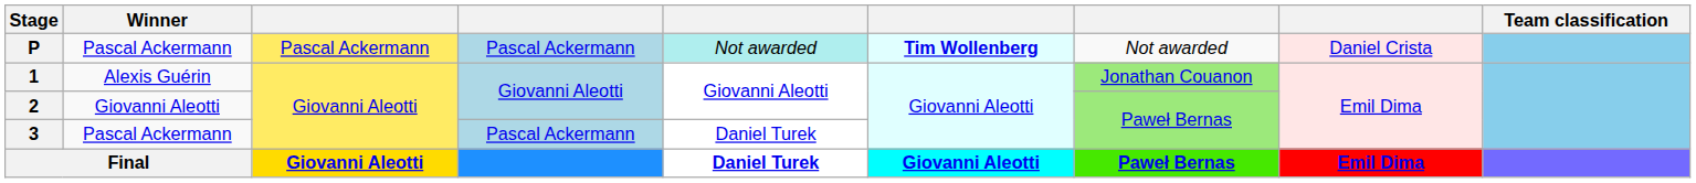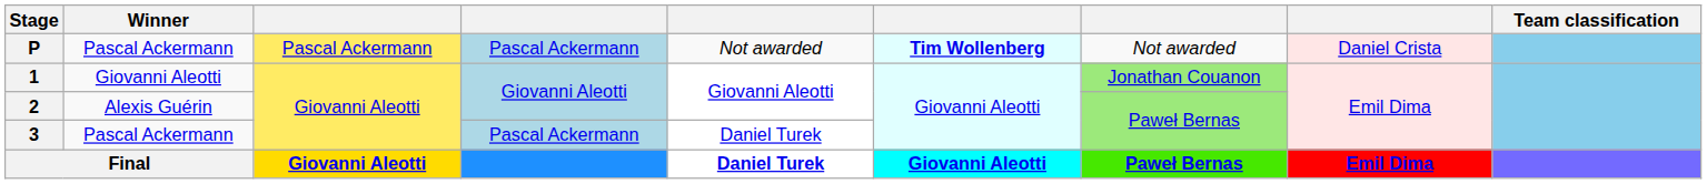 <table class="wikitable" style="text-align: center; font-size:smaller;">
 <tr>
 <th style="width:1%;">Stage</th>
 <th style="width:11.5%;">Winner</th>
 <th style="width:12.5%"></th>
 <th style="width:12.5%"></th>
 <th style="width:12.5%"></th>
 <th style="width:12.5%"></th>
 <th style="width:12.5%"></th>
 <th style="width:12.5%"></th>
 <th style="width:12.5%">Team classification</th>
 </tr>
 <tr>
 <th>P</th>
 <td><a href='#'>Pascal Ackermann</a></td>
 <td style="background:#FFEB64;"><a href='#'>Pascal Ackermann</a></td>
 <td style="background:lightblue;"><a href='#'>Pascal Ackermann</a></td>
-<td style="background: paleturquoise;"><em>Not awarded</em></td>
+<td><em>Not awarded</em></td>
 <td style="background:lightcyan;"><strong><a href='#'>Tim Wollenberg</a></strong></td>
 <td><em>Not awarded</em></td>
 <td style="background:#FFE6E6;"><a href='#'>Daniel Crista</a></td>
 <td style="background:skyblue;"></td>
 </tr>
 <tr>
 <th>1</th>
-<td><a href='#'>Alexis Guérin</a></td>
+<td><a href='#'>Giovanni Aleotti</a></td>
 <td style="background:#FFEB64;" rowspan="3"><a href='#'>Giovanni Aleotti</a></td>
 <td style="background:lightblue;" rowspan="2"><a href='#'>Giovanni Aleotti</a></td>
 <td style="background:white;" rowspan="2"><a href='#'>Giovanni Aleotti</a></td>
 <td style="background:lightcyan;" rowspan="3"><a href='#'>Giovanni Aleotti</a></td>
 <td style="background:#9CE97B;"><a href='#'>Jonathan Couanon</a></td>
 <td style="background:#FFE6E6;" rowspan="3"><a href='#'>Emil Dima</a></td>
 <td style="background:skyblue;" rowspan="3"></td>
 </tr>
 <tr>
 <th>2</th>
-<td><a href='#'>Giovanni Aleotti</a></td>
+<td><a href='#'>Alexis Guérin</a></td>
 <td style="background:#9CE97B;" rowspan="2"><a href='#'>Paweł Bernas</a></td>
 </tr>
 <tr>
 <th>3</th>
 <td><a href='#'>Pascal Ackermann</a></td>
 <td style="background:lightblue;"><a href='#'>Pascal Ackermann</a></td>
 <td style="background:white;"><a href='#'>Daniel Turek</a></td>
 </tr>
 <tr>
 <th colspan="2">Final</th>
 <th style="background:#FFDB00;"><a href='#'>Giovanni Aleotti</a></th>
 <th style="background:dodgerblue;"></th>
 <th style="background:white;"><a href='#'>Daniel Turek</a></th>
 <th style="background:cyan"><a href='#'>Giovanni Aleotti</a></th>
 <th style="background:#46E800;"><a href='#'>Paweł Bernas</a></th>
 <th style="background:#f00;"><a href='#'>Emil Dima</a></th>
 <th style="background:#736aff;"></th>
 </tr>
 </table>
